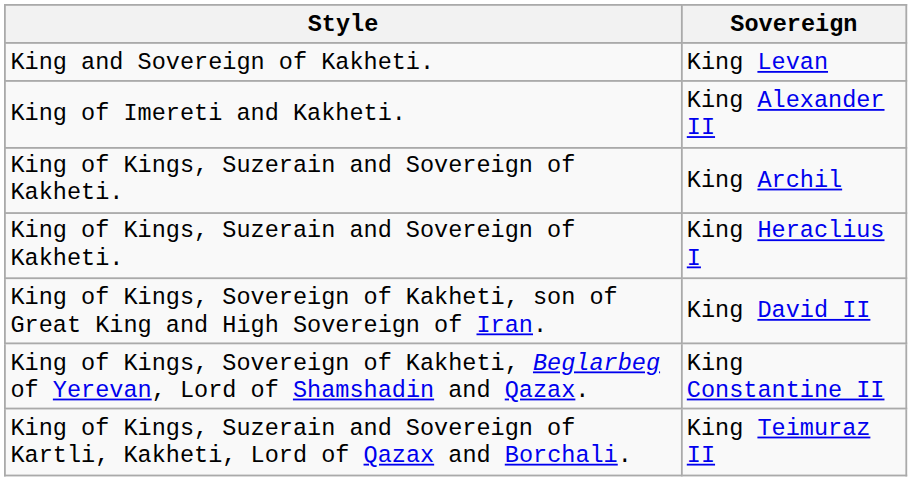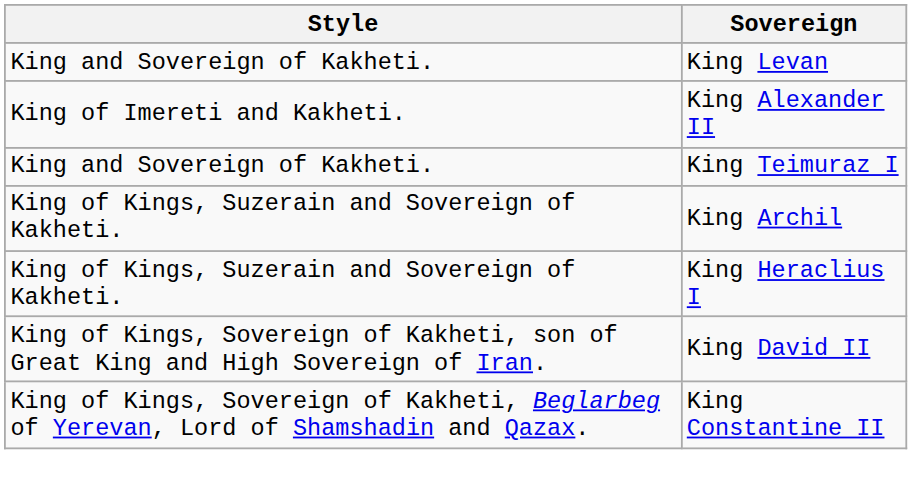 <table class="wikitable" width="80%">
 <tr>
 <th width="60%">Style</th>
 <th width="20%">Sovereign</th>
 </tr>
 <tr>
 <td>King and Sovereign of Kakheti.</td>
 <td>King <a href='#'>Levan</a></td>
 </tr>
 <tr>
 <td>King of Imereti and Kakheti.</td>
 <td>King <a href='#'>Alexander II</a></td>
+</tr>
+<tr>
+<td>King and Sovereign of Kakheti.</td>
+<td>King <a href='#'>Teimuraz I</a></td>
 </tr>
 <tr>
 <td>King of Kings, Suzerain and Sovereign of Kakheti.</td>
 <td>King <a href='#'>Archil</a></td>
 </tr>
 <tr>
 <td>King of Kings, Suzerain and Sovereign of Kakheti.</td>
 <td>King <a href='#'>Heraclius I</a></td>
 </tr>
 <tr>
 <td>King of Kings, Sovereign of Kakheti, son of Great King and High Sovereign of <a href='#'>Iran</a>.</td>
 <td>King <a href='#'>David II</a></td>
 </tr>
 <tr>
 <td>King of Kings, Sovereign of Kakheti, <em><a href='#'>Beglarbeg</a></em> of <a href='#'>Yerevan</a>, Lord of <a href='#'>Shamshadin</a> and <a href='#'>Qazax</a>.</td>
 <td>King <a href='#'>Constantine II</a></td>
 </tr>
-<tr>
-<td>King of Kings, Suzerain and Sovereign of Kartli, Kakheti, Lord of <a href='#'>Qazax</a> and <a href='#'>Borchali</a>.</td>
-<td>King <a href='#'>Teimuraz II</a></td>
-</tr>
 </table>
